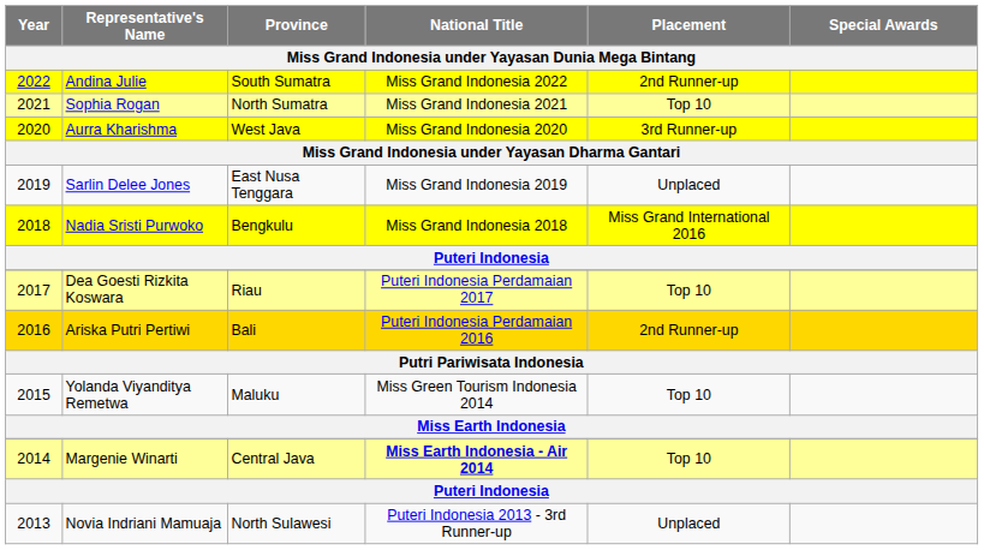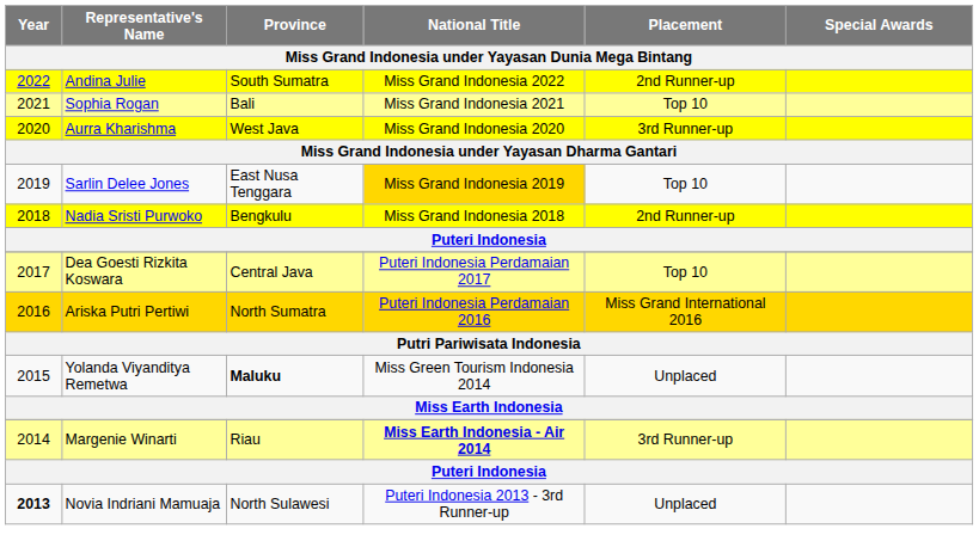 <table class="wikitable sortable" style="font-size: 83%; text-align:center">
 <tr>
 <th width="60" style="background-color:#787878;color:#FFFFFF;">Year</th>
 <th width="180" style="background-color:#787878;color:#FFFFFF;">Representative's Name</th>
 <th width="180" style="background-color:#787878;color:#FFFFFF;">Province</th>
 <th width="320" style="background-color:#787878;color:#FFFFFF;">National Title</th>
 <th width="280" style="background-color:#787878;color:#FFFFFF;">Placement</th>
 <th width="280" style="background-color:#787878;color:#FFFFFF;">Special Awards</th>
 </tr>
 <tr>
 <th colspan="6">Miss Grand Indonesia under Yayasan Dunia Mega Bintang</th>
 </tr>
 <tr style="background-color:#FFFF00">
 <td><a href='#'>2022</a></td>
 <td align="left"><a href='#'>Andina Julie</a></td>
 <td align="left">South Sumatra</td>
 <td>Miss Grand Indonesia 2022</td>
 <td>2nd Runner-up</td>
 <td style="background:;"></td>
 </tr>
 <tr style="background-color:#FFFF99">
 <td>2021</td>
 <td align="left"><a href='#'>Sophia Rogan</a></td>
-<td align="left">North Sumatra</td>
+<td align="left">Bali</td>
 <td>Miss Grand Indonesia 2021</td>
 <td>Top 10</td>
 <td style="background:;"></td>
 </tr>
 <tr style="background-color:#FFFF00">
 <td>2020</td>
 <td align="left"><a href='#'>Aurra Kharishma</a></td>
 <td align="left">West Java</td>
 <td>Miss Grand Indonesia 2020</td>
 <td>3rd Runner-up </td>
 <td style="background:;"></td>
 </tr>
 <tr>
 <th colspan="6">Miss Grand Indonesia under Yayasan Dharma Gantari</th>
 </tr>
 <tr>
 <td>2019</td>
 <td align="left"><a href='#'>Sarlin Delee Jones</a></td>
 <td align="left">East Nusa Tenggara</td>
-<td>Miss Grand Indonesia 2019</td>
-<td>Unplaced</td>
+<td style="background: gold;">Miss Grand Indonesia 2019</td>
+<td>Top 10</td>
 <td style="background:;"></td>
 </tr>
 <tr style="background-color:#FFFF00">
 <td>2018</td>
 <td align="left"><a href='#'>Nadia Sristi Purwoko</a></td>
 <td align="left">Bengkulu</td>
 <td>Miss Grand Indonesia 2018</td>
-<td>Miss Grand International 2016</td>
+<td>2nd Runner-up </td>
 <td style="background:;"></td>
 </tr>
 <tr>
 <th colspan="6"><a href='#'>Puteri Indonesia</a></th>
 </tr>
 <tr>
 </tr>
 <tr style="background-color:#FFFF99">
 <td>2017</td>
 <td align="left">Dea Goesti Rizkita Koswara</td>
-<td align="left">Riau</td>
+<td align="left">Central Java</td>
 <td><a href='#'>Puteri Indonesia Perdamaian 2017</a></td>
 <td>Top 10 </td>
 <td style="background:;"></td>
 </tr>
 <tr style="background-color:Gold">
 <td>2016</td>
 <td align="left">Ariska Putri Pertiwi</td>
-<td align="left">Bali</td>
+<td align="left">North Sumatra</td>
 <td><a href='#'>Puteri Indonesia Perdamaian 2016</a></td>
-<td>2nd Runner-up </td>
+<td>Miss Grand International 2016</td>
 <td style="background:;"></td>
 </tr>
 <tr>
 <th colspan="6">Putri Pariwisata Indonesia</th>
 </tr>
 <tr>
 <td>2015</td>
 <td align="left">Yolanda Viyanditya Remetwa</td>
-<td align="left">Maluku</td>
+<td align="left"><strong>Maluku</strong></td>
 <td>Miss Green Tourism Indonesia 2014</td>
-<td>Top 10</td>
+<td>Unplaced</td>
 <td style="background:;"></td>
 </tr>
 <tr>
 <th colspan="6"><a href='#'>Miss Earth Indonesia</a></th>
 </tr>
 <tr>
 </tr>
 <tr style="background-color:#FFFF99">
 <td>2014</td>
 <td align="left">Margenie Winarti</td>
-<td align="left">Central Java</td>
+<td align="left">Riau</td>
 <td><strong><a href='#'>Miss Earth Indonesia - Air 2014</a></strong></td>
-<td>Top 10</td>
+<td>3rd Runner-up </td>
 <td style="background:;"></td>
 </tr>
 <tr>
 <th colspan="6"><a href='#'>Puteri Indonesia</a></th>
 </tr>
 <tr>
-<td>2013</td>
+<td><strong>2013</strong></td>
 <td align="left">Novia Indriani Mamuaja</td>
 <td align="left">North Sulawesi</td>
 <td><a href='#'>Puteri Indonesia 2013</a> - 3rd Runner-up</td>
 <td>Unplaced</td>
 <td></td>
 </tr>
 </table>
